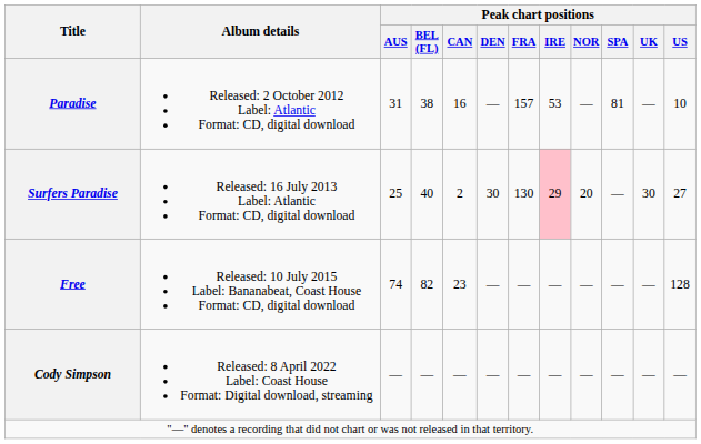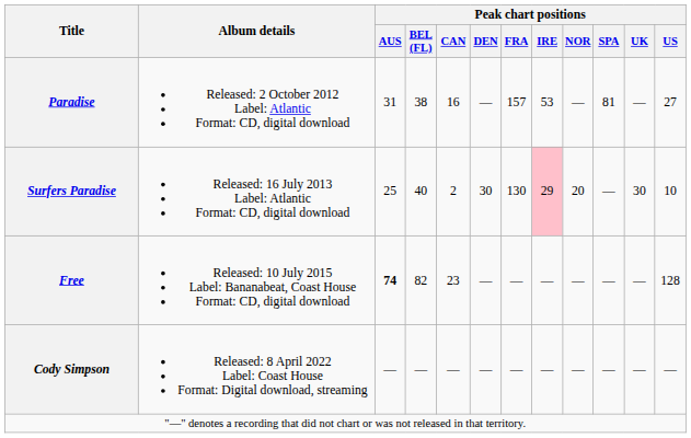 <table class="wikitable plainrowheaders" style="text-align:center;">
 <tr>
 <th scope="col" rowspan="2" style="width:10em;">Title</th>
 <th scope="col" rowspan="2" style="width:18em;">Album details</th>
 <th scope="col" colspan="10">Peak chart positions</th>
 </tr>
 <tr>
 <th scope="col" style="width:2.2em;font-size:90%;"><a href='#'>AUS</a><br></th>
 <th scope="col" style="width:2.2em;font-size:90%;"><a href='#'>BEL<br>(FL)</a><br></th>
 <th scope="col" style="width:2.5em;font-size:90%;"><a href='#'>CAN</a><br></th>
 <th scope="col" style="width:2.2em;font-size:90%;"><a href='#'>DEN</a><br></th>
 <th scope="col" style="width:2.2em;font-size:90%;"><a href='#'>FRA</a><br></th>
 <th scope="col" style="width:2.2em;font-size:90%;"><a href='#'>IRE</a><br></th>
 <th scope="col" style="width:2.2em;font-size:90%;"><a href='#'>NOR</a><br></th>
 <th scope="col" style="width:2.2em;font-size:90%;"><a href='#'>SPA</a><br></th>
 <th scope="col" style="width:2.2em;font-size:90%;"><a href='#'>UK</a><br></th>
 <th scope="col" style="width:2.2em;font-size:90%;"><a href='#'>US</a><br></th>
 </tr>
 <tr>
 <th scope="row"><em><a href='#'>Paradise</a></em></th>
 <td><br><ul><li>Released: 2 October 2012</li><li>Label: <a href='#'>Atlantic</a></li><li>Format: CD, digital download</li></ul></td>
 <td>31</td>
 <td>38</td>
 <td>16</td>
 <td>—</td>
 <td>157</td>
 <td>53</td>
 <td>—</td>
 <td>81</td>
 <td>—</td>
-<td>10</td>
+<td>27</td>
 </tr>
 <tr>
 <th scope="row"><em><a href='#'>Surfers Paradise</a></em></th>
 <td><br><ul><li>Released: 16 July 2013</li><li>Label: Atlantic</li><li>Format: CD, digital download</li></ul></td>
 <td>25</td>
 <td>40</td>
 <td>2</td>
 <td>30</td>
 <td>130</td>
 <td style="background: pink;">29</td>
 <td>20</td>
 <td>—</td>
 <td>30</td>
-<td>27</td>
+<td>10</td>
 </tr>
 <tr>
 <th scope="row"><em><a href='#'>Free</a></em></th>
 <td><br><ul><li>Released: 10 July 2015</li><li>Label: Bananabeat, Coast House</li><li>Format: CD, digital download</li></ul></td>
-<td>74</td>
+<td><strong>74</strong></td>
 <td>82</td>
 <td>23</td>
 <td>—</td>
 <td>—</td>
 <td>—</td>
 <td>—</td>
 <td>—</td>
 <td>—</td>
 <td>128</td>
 </tr>
 <tr>
 <th scope="row"><em>Cody Simpson</em></th>
 <td><br><ul><li>Released: 8 April 2022</li><li>Label: Coast House</li><li>Format: Digital download, streaming</li></ul></td>
 <td>—</td>
 <td>—</td>
 <td>—</td>
 <td>—</td>
 <td>—</td>
 <td>—</td>
 <td>—</td>
 <td>—</td>
 <td>—</td>
 <td>—</td>
 </tr>
 <tr>
 <td colspan="13" style="font-size:90%">"—" denotes a recording that did not chart or was not released in that territory.</td>
 </tr>
 </table>
